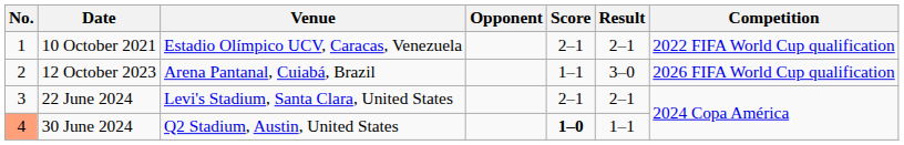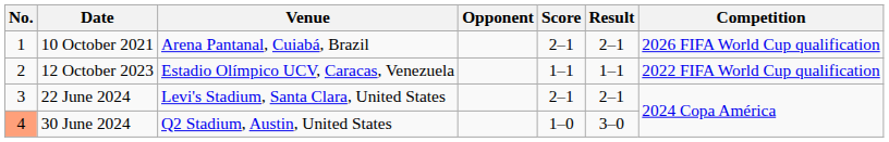 <table class="wikitable sortable">
 <tr>
 <th scope="col">No.</th>
 <th scope="col">Date</th>
 <th scope="col">Venue</th>
 <th scope="col">Opponent</th>
 <th scope="col">Score</th>
 <th scope="col">Result</th>
 <th scope="col">Competition</th>
 </tr>
 <tr>
 <td align="center">1</td>
 <td>10 October 2021</td>
-<td><a href='#'>Estadio Olímpico UCV</a>, <a href='#'>Caracas</a>, Venezuela</td>
+<td><a href='#'>Arena Pantanal</a>, <a href='#'>Cuiabá</a>, Brazil</td>
 <td></td>
 <td align="center">2–1</td>
 <td align="center">2–1</td>
-<td><a href='#'>2022 FIFA World Cup qualification</a></td>
+<td><a href='#'>2026 FIFA World Cup qualification</a></td>
 </tr>
 <tr>
 <td align="center">2</td>
 <td>12 October 2023</td>
-<td><a href='#'>Arena Pantanal</a>, <a href='#'>Cuiabá</a>, Brazil</td>
+<td><a href='#'>Estadio Olímpico UCV</a>, <a href='#'>Caracas</a>, Venezuela</td>
 <td></td>
 <td align="center">1–1</td>
-<td align="center">3–0</td>
-<td><a href='#'>2026 FIFA World Cup qualification</a></td>
+<td align="center">1–1</td>
+<td><a href='#'>2022 FIFA World Cup qualification</a></td>
 </tr>
 <tr>
 <td align="center">3</td>
 <td>22 June 2024</td>
 <td><a href='#'>Levi's Stadium</a>, <a href='#'>Santa Clara</a>, United States</td>
 <td></td>
 <td align="center">2–1</td>
 <td align="center">2–1</td>
 <td rowspan=2><a href='#'>2024 Copa América</a></td>
 </tr>
 <tr>
 <td align="center" style="background: lightsalmon;">4</td>
 <td>30 June 2024</td>
 <td><a href='#'>Q2 Stadium</a>, <a href='#'>Austin</a>, United States</td>
 <td></td>
-<td align="center"><strong>1–0</strong></td>
-<td align="center">1–1</td>
+<td align="center">1–0</td>
+<td align="center">3–0</td>
 </tr>
 </table>
